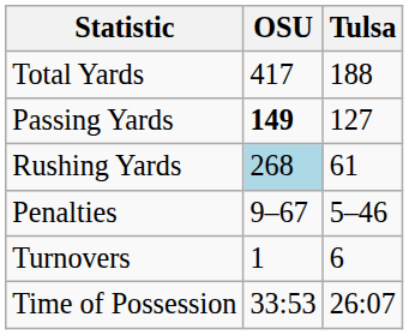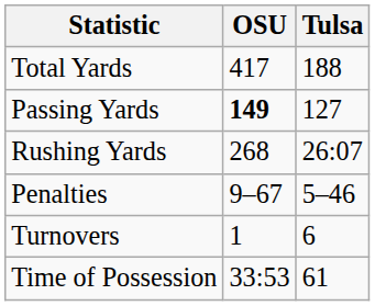 <table class="wikitable">
 <tr>
 <th>Statistic</th>
 <th>OSU</th>
 <th>Tulsa</th>
 </tr>
 <tr>
 <td>Total Yards</td>
 <td>417</td>
 <td>188</td>
 </tr>
 <tr>
 <td>Passing Yards</td>
 <td><strong>149</strong></td>
 <td>127</td>
 </tr>
 <tr>
 <td>Rushing Yards</td>
-<td style="background: lightblue;">268</td>
-<td>61</td>
+<td>268</td>
+<td>26:07</td>
 </tr>
 <tr>
 <td>Penalties</td>
 <td>9–67</td>
 <td>5–46</td>
 </tr>
 <tr>
 <td>Turnovers</td>
 <td>1</td>
 <td>6</td>
 </tr>
 <tr>
 <td>Time of Possession</td>
 <td>33:53</td>
-<td>26:07</td>
+<td>61</td>
 </tr>
 </table>
